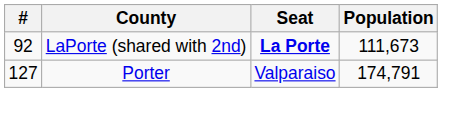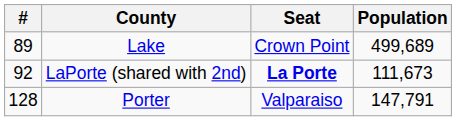 <table class="wikitable sortable" style="text-align:center;">
 <tr>
 <th>#</th>
 <th>County</th>
 <th>Seat</th>
 <th>Population</th>
 </tr>
 <tr>
+<td>89</td>
+<td><a href='#'>Lake</a></td>
+<td><a href='#'>Crown Point</a></td>
+<td>499,689</td>
+</tr>
+<tr>
 <td>92</td>
 <td><a href='#'>LaPorte</a> (shared with <a href='#'>2nd</a>)</td>
 <td><strong><a href='#'>La Porte</a></strong></td>
 <td>111,673</td>
 </tr>
 <tr>
-<td>127</td>
+<td>128</td>
 <td><a href='#'>Porter</a></td>
 <td><a href='#'>Valparaiso</a></td>
-<td>174,791</td>
+<td>147,791</td>
 </tr>
 </table>
